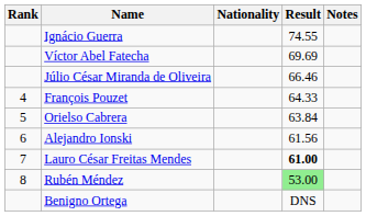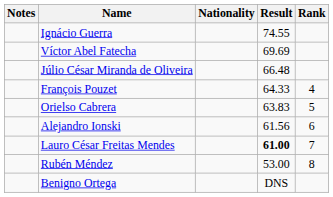 <table class="wikitable sortable" style="text-align:center">
 <tr>
-<th>Rank</th>
+<th>Notes</th>
 <th>Name</th>
 <th>Nationality</th>
 <th>Result</th>
-<th>Notes</th>
+<th>Rank</th>
 </tr>
 <tr>
-<td align=center></td>
+<td></td>
 <td align=left><a href='#'>Ignácio Guerra</a></td>
 <td align=left></td>
 <td>74.55</td>
-<td></td>
+<td align=center></td>
 </tr>
 <tr>
-<td align=center></td>
+<td></td>
 <td align=left><a href='#'>Víctor Abel Fatecha</a></td>
 <td align=left></td>
 <td>69.69</td>
-<td></td>
+<td align=center></td>
 </tr>
 <tr>
-<td align=center></td>
+<td></td>
 <td align=left><a href='#'>Júlio César Miranda de Oliveira</a></td>
 <td align=left></td>
-<td>66.46</td>
-<td></td>
+<td>66.48</td>
+<td align=center></td>
 </tr>
 <tr>
-<td align=center>4</td>
+<td></td>
 <td align=left><a href='#'>François Pouzet</a></td>
 <td align=left></td>
 <td>64.33</td>
-<td></td>
+<td align=center>4</td>
 </tr>
 <tr>
-<td align=center>5</td>
+<td></td>
 <td align=left><a href='#'>Orielso Cabrera</a></td>
 <td align=left></td>
-<td>63.84</td>
-<td></td>
+<td>63.83</td>
+<td align=center>5</td>
 </tr>
 <tr>
-<td align=center>6</td>
+<td></td>
 <td align=left><a href='#'>Alejandro Ionski</a></td>
 <td align=left></td>
 <td>61.56</td>
-<td></td>
+<td align=center>6</td>
 </tr>
 <tr>
-<td align=center>7</td>
+<td></td>
 <td align=left><a href='#'>Lauro César Freitas Mendes</a></td>
 <td align=left></td>
 <td><strong>61.00</strong></td>
-<td></td>
+<td align=center>7</td>
 </tr>
 <tr>
-<td align=center>8</td>
+<td></td>
 <td align=left><a href='#'>Rubén Méndez</a></td>
 <td align=left></td>
-<td style="background: lightgreen;">53.00</td>
-<td></td>
+<td>53.00</td>
+<td align=center>8</td>
 </tr>
 <tr>
-<td align=center></td>
+<td></td>
 <td align=left><a href='#'>Benigno Ortega</a></td>
 <td align=left></td>
 <td>DNS</td>
-<td></td>
+<td align=center></td>
 </tr>
 </table>
